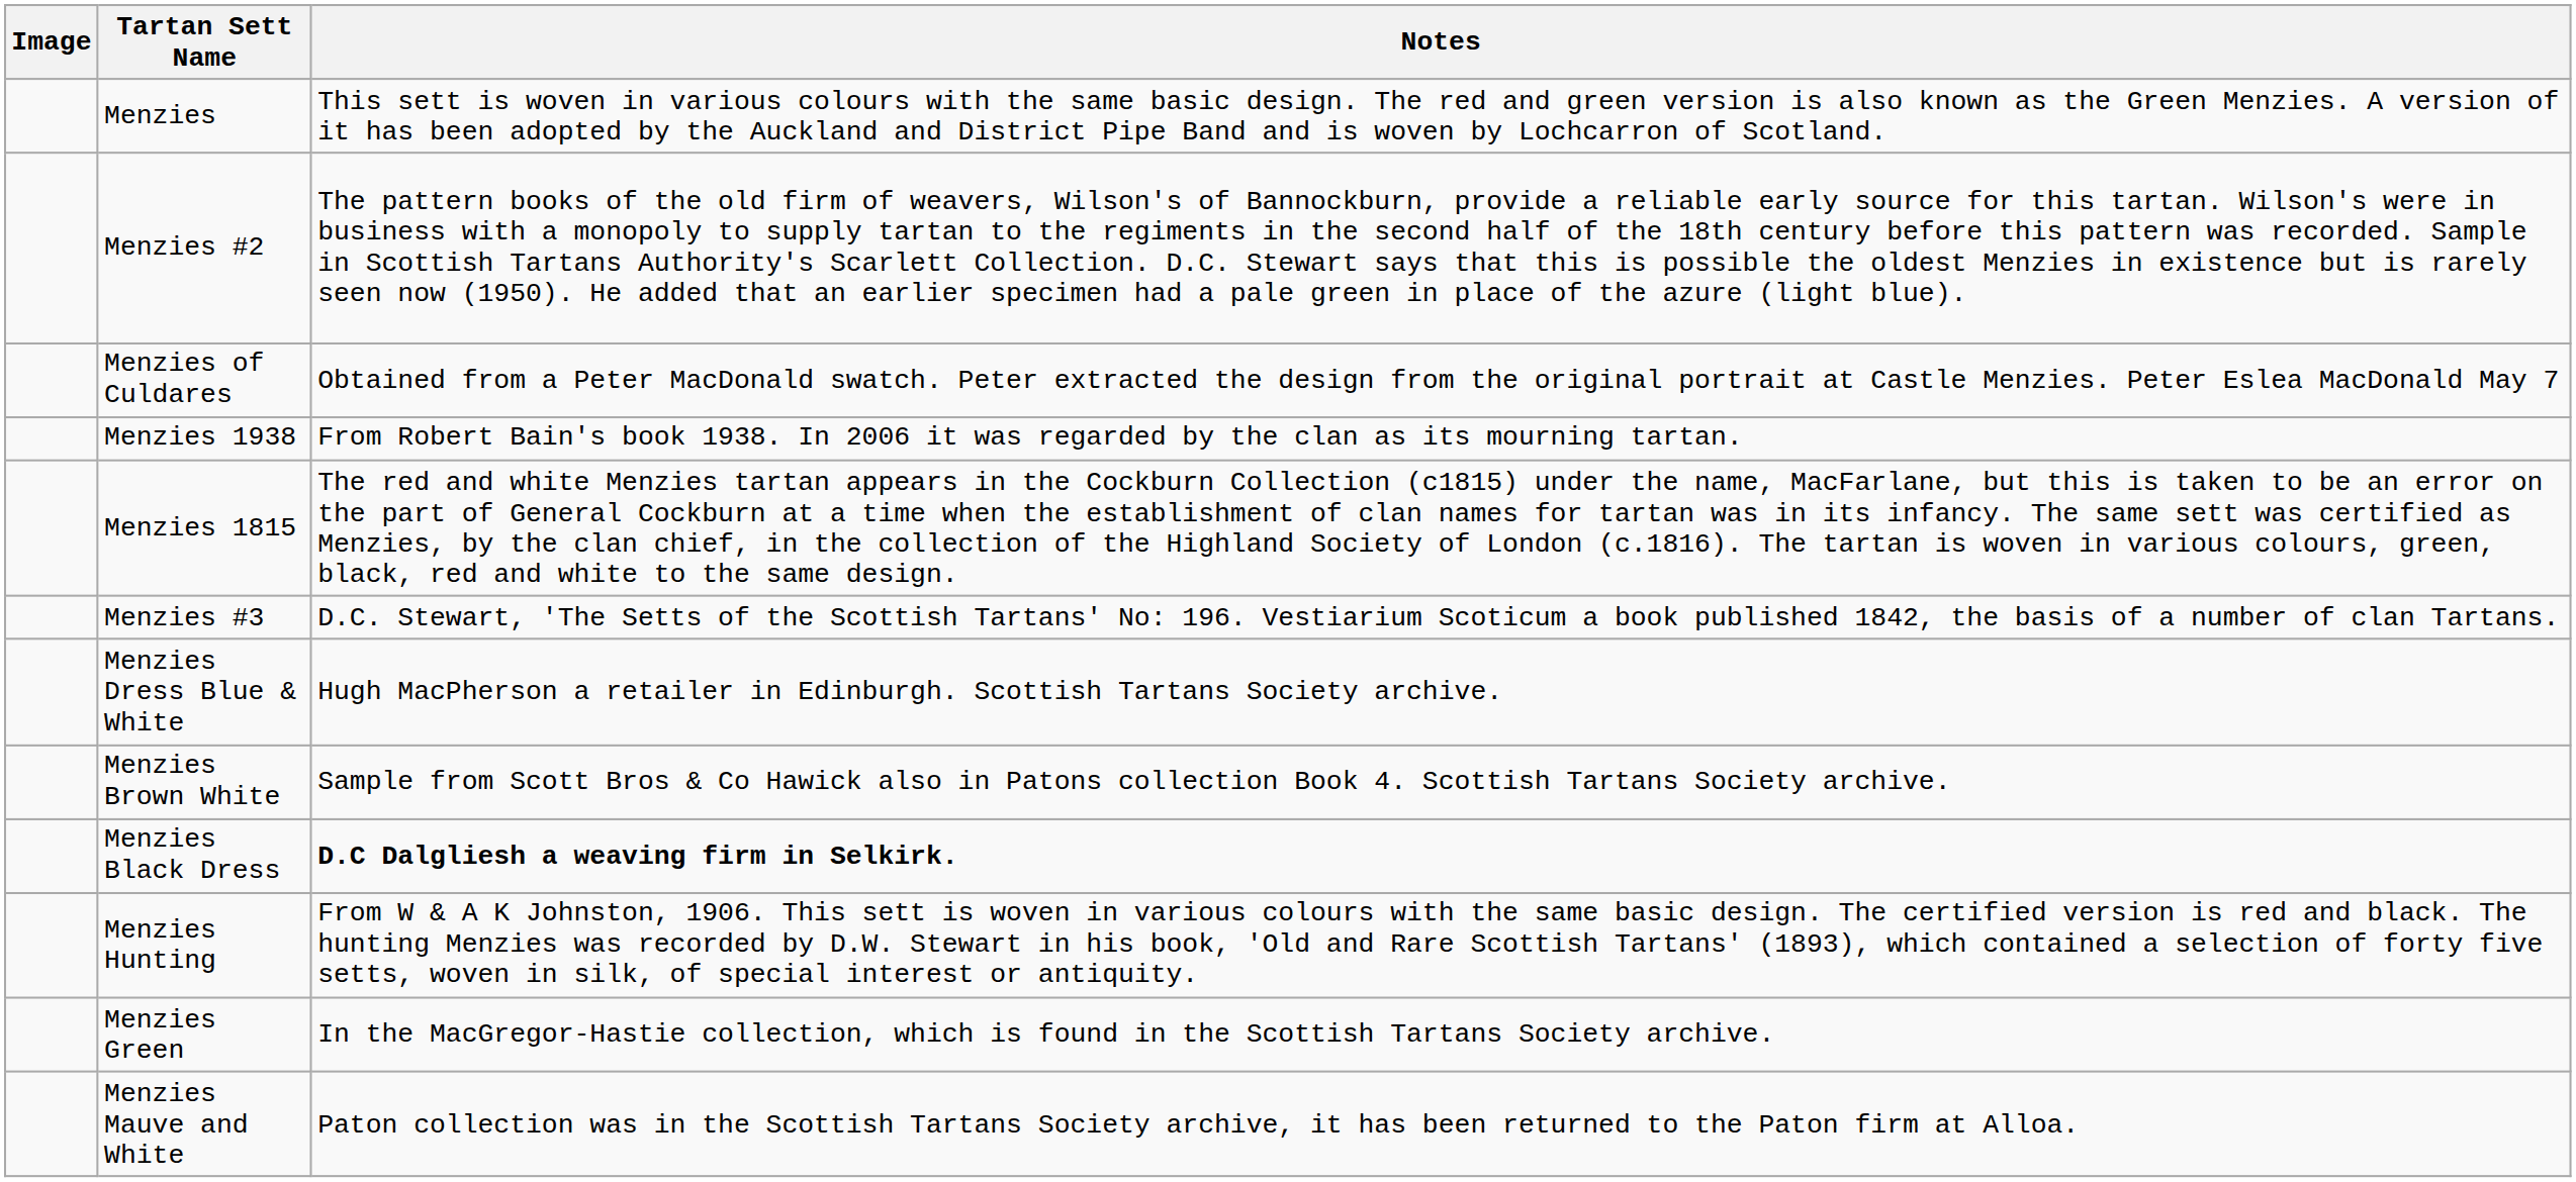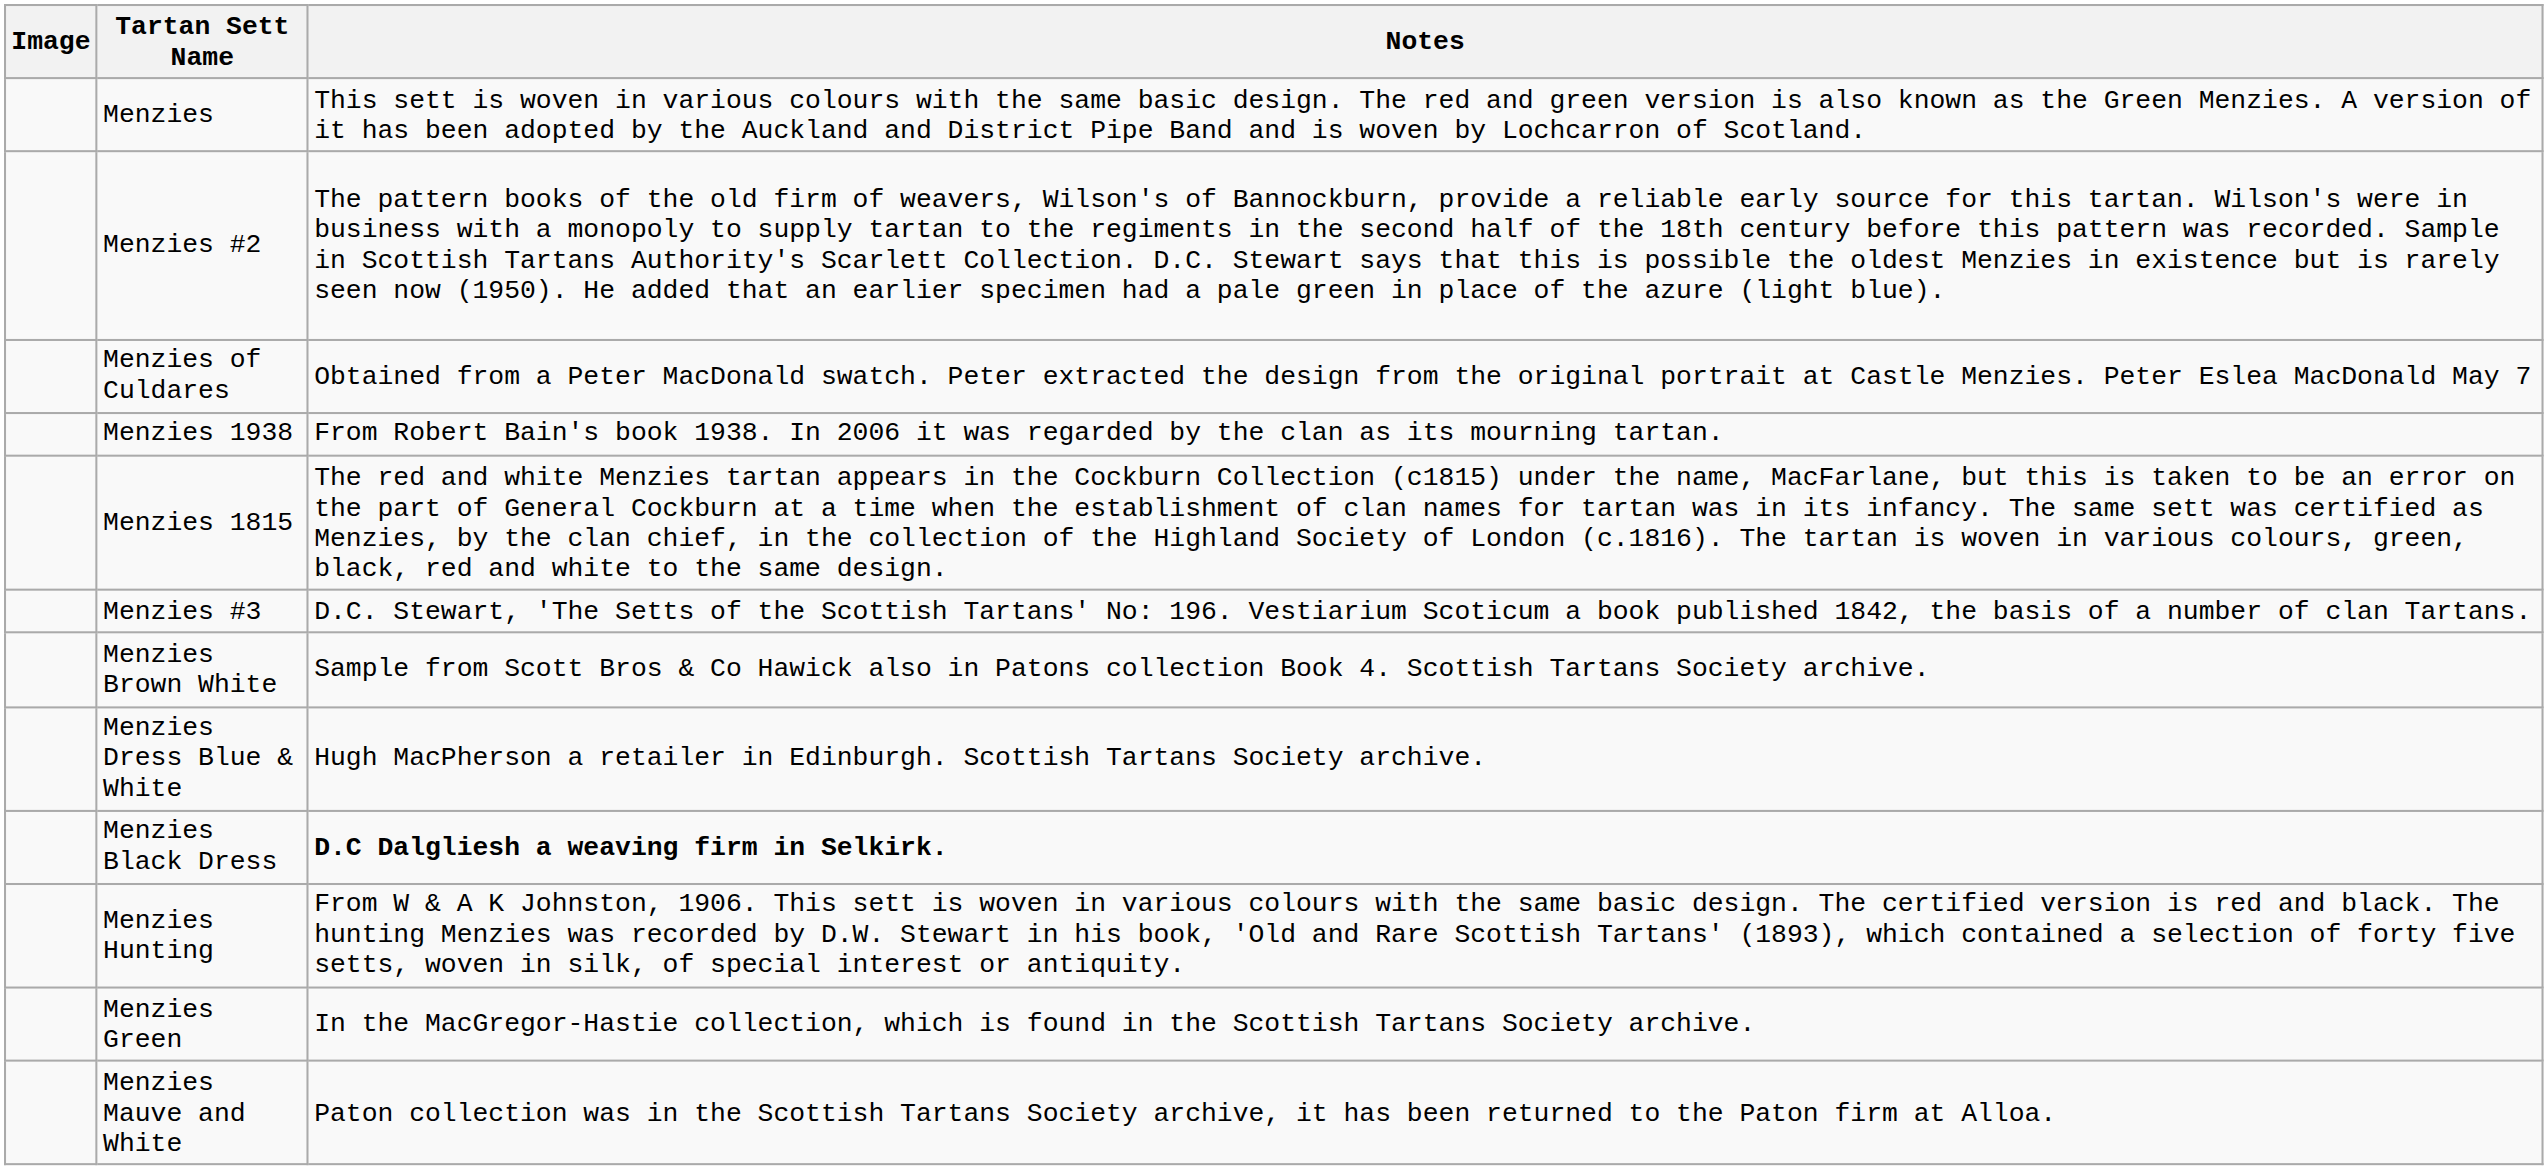 <table class="wikitable sortable">
 <tr>
 <th>Image</th>
 <th>Tartan Sett Name</th>
 <th>Notes</th>
 </tr>
 <tr>
 <td></td>
 <td>Menzies</td>
 <td>This sett is woven in various colours with the same basic design. The red and green version is also known as the Green Menzies. A version of it has been adopted by the Auckland and District Pipe Band and is woven by Lochcarron of Scotland.</td>
 </tr>
 <tr>
 <td></td>
 <td>Menzies #2</td>
 <td><p>The pattern books of the old firm of weavers, Wilson's of Bannockburn, provide a reliable early source for this tartan. Wilson's were in business with a monopoly to supply tartan to the regiments in the second half of the 18th century before this pattern was recorded. Sample in Scottish Tartans Authority's Scarlett Collection. D.C. Stewart says that this is possible the oldest Menzies in existence but is rarely seen now (1950). He added that an earlier specimen had a pale green in place of the azure (light blue).</p></td>
 </tr>
 <tr>
 <td></td>
 <td>Menzies of Culdares</td>
 <td>Obtained from a Peter MacDonald swatch. Peter extracted the design from the original portrait at Castle Menzies. Peter Eslea MacDonald May 7</td>
 </tr>
 <tr>
 <td></td>
 <td>Menzies 1938</td>
 <td>From Robert Bain's book 1938. In 2006 it was regarded by the clan as its mourning tartan.</td>
 </tr>
 <tr>
 <td></td>
 <td>Menzies 1815</td>
 <td>The red and white Menzies tartan appears in the Cockburn Collection (c1815) under the name, MacFarlane, but this is taken to be an error on the part of General Cockburn at a time when the establishment of clan names for tartan was in its infancy. The same sett was certified as Menzies, by the clan chief, in the collection of the Highland Society of London (c.1816). The tartan is woven in various colours, green, black, red and white to the same design.</td>
 </tr>
 <tr>
 <td></td>
 <td>Menzies #3</td>
 <td>D.C. Stewart, 'The Setts of the Scottish Tartans' No: 196. Vestiarium Scoticum a book published 1842, the basis of a number of clan Tartans.</td>
 </tr>
 <tr>
 <td></td>
-<td>Menzies Dress Blue & White</td>
-<td>Hugh MacPherson a retailer in Edinburgh. Scottish Tartans Society archive.</td>
+<td>Menzies Brown White </td>
+<td>Sample from Scott Bros & Co Hawick also in Patons collection Book 4. Scottish Tartans Society archive.</td>
 </tr>
 <tr>
 <td></td>
-<td>Menzies Brown White </td>
-<td>Sample from Scott Bros & Co Hawick also in Patons collection Book 4. Scottish Tartans Society archive.</td>
+<td>Menzies Dress Blue & White</td>
+<td>Hugh MacPherson a retailer in Edinburgh. Scottish Tartans Society archive.</td>
 </tr>
 <tr>
 <td></td>
 <td>Menzies Black Dress</td>
 <td><strong>D.C Dalgliesh a weaving firm in Selkirk.</strong></td>
 </tr>
 <tr>
 <td></td>
 <td>Menzies Hunting</td>
 <td>From W & A K Johnston, 1906. This sett is woven in various colours with the same basic design. The certified version is red and black. The hunting Menzies was recorded by D.W. Stewart in his book, 'Old and Rare Scottish Tartans' (1893), which contained a selection of forty five setts, woven in silk, of special interest or antiquity.</td>
 </tr>
 <tr>
 <td></td>
 <td>Menzies Green</td>
 <td>In the MacGregor-Hastie collection, which is found in the Scottish Tartans Society archive.</td>
 </tr>
 <tr>
 <td></td>
 <td>Menzies Mauve and White</td>
 <td>Paton collection was in the Scottish Tartans Society archive, it has been returned to the Paton firm at Alloa.</td>
 </tr>
 </table>
